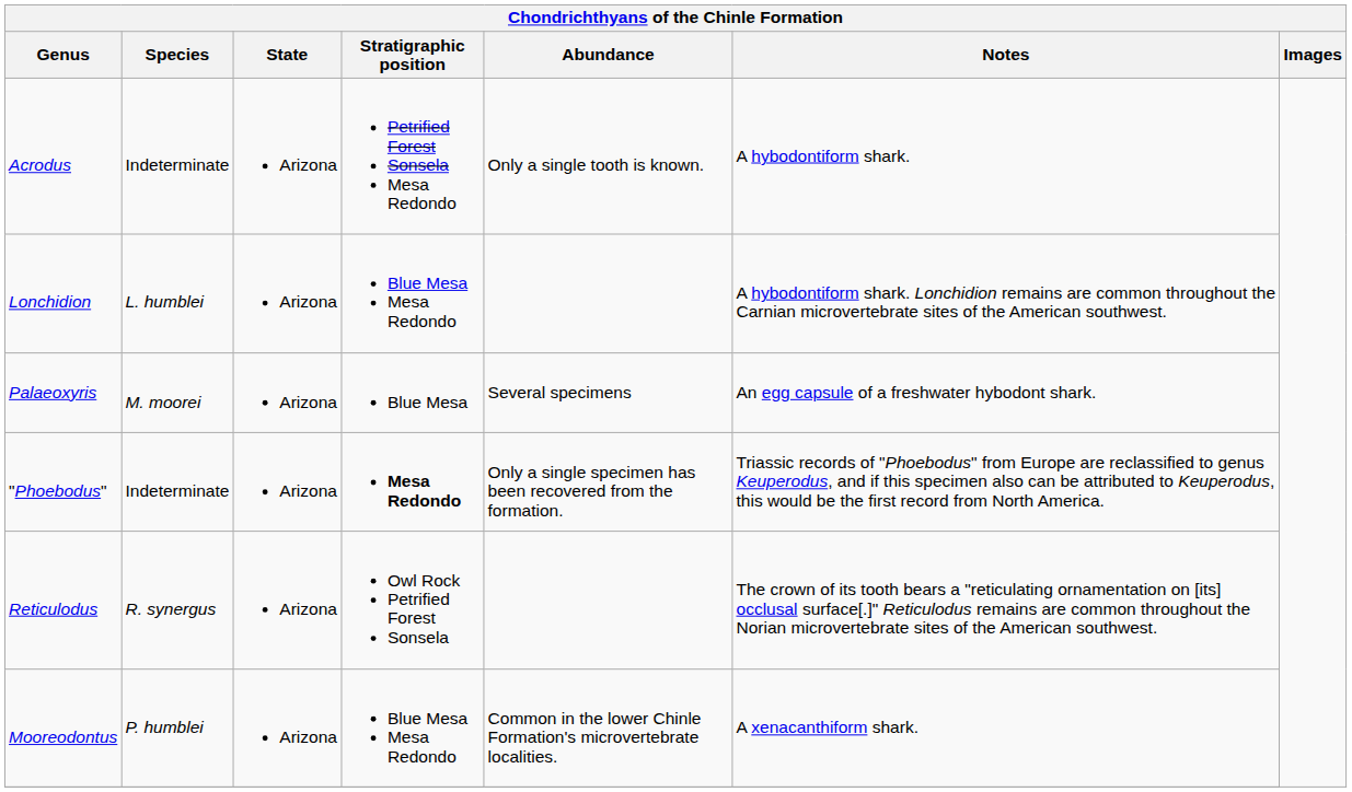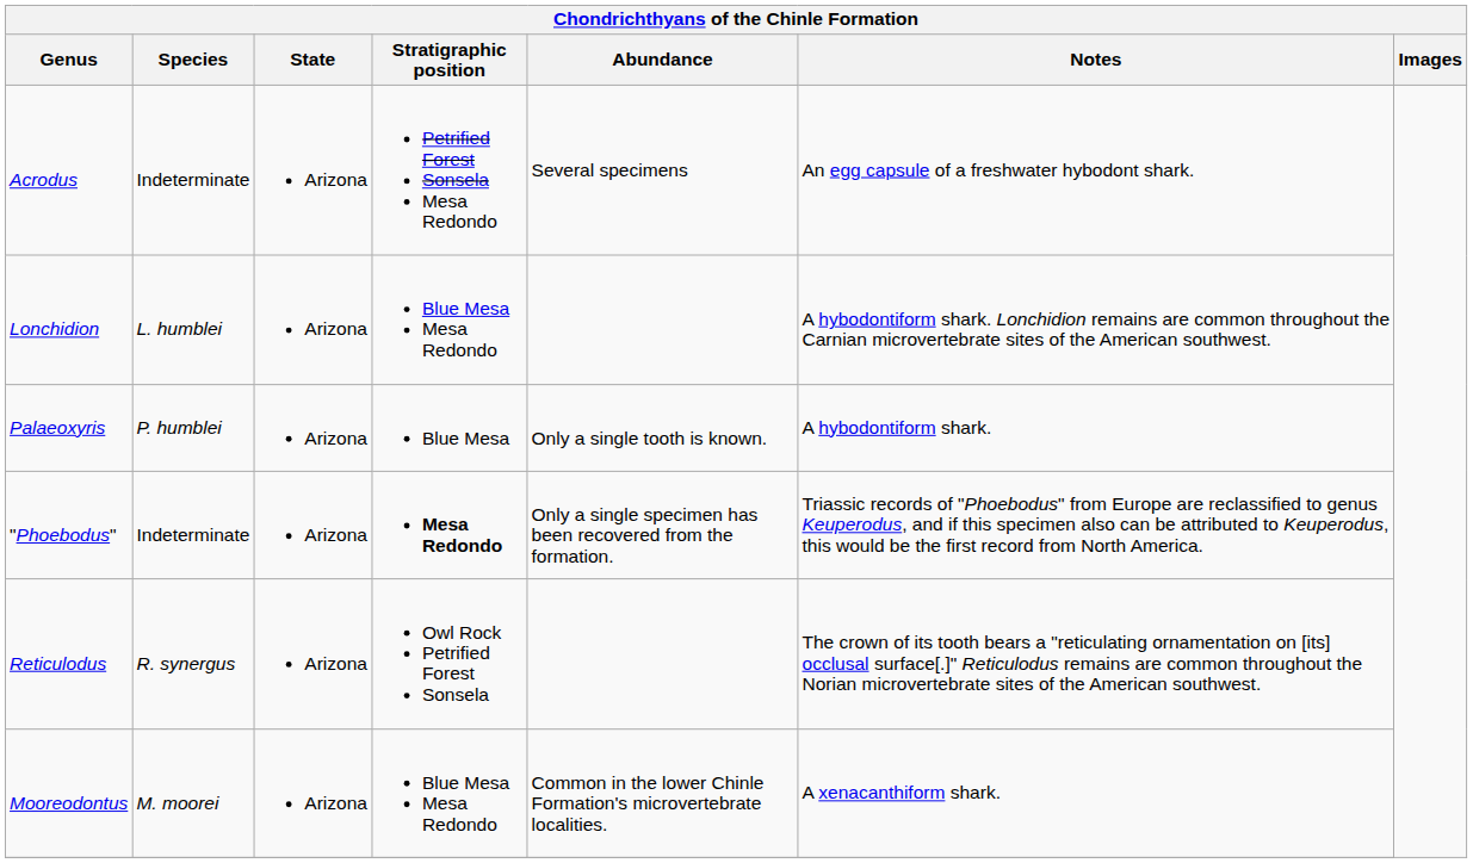 <table class="wikitable" align="center" width="100%">
 <tr>
 <th colspan="7" align="center"><strong><a href='#'>Chondrichthyans</a> of the Chinle Formation</strong></th>
 </tr>
 <tr>
 <th>Genus</th>
 <th>Species</th>
 <th>State</th>
 <th>Stratigraphic position</th>
 <th>Abundance</th>
 <th>Notes</th>
 <th>Images</th>
 </tr>
 <tr>
 <td><br><em><a href='#'>Acrodus</a></em></td>
 <td><br>Indeterminate</td>
 <td><br><ul><li>Arizona</li></ul></td>
 <td><br><ul><li><s><a href='#'>Petrified Forest</a></s></li><li><s><a href='#'>Sonsela</a></s></li><li>Mesa Redondo</li></ul></td>
-<td><br>Only a single tooth is known.</td>
-<td>A <a href='#'>hybodontiform</a> shark.</td>
+<td>Several specimens</td>
+<td>An <a href='#'>egg capsule</a> of a freshwater hybodont shark.</td>
 <td rowspan="100"></td>
 </tr>
 <tr>
 <td><br><em><a href='#'>Lonchidion</a></em></td>
 <td><br><em>L. humblei</em></td>
 <td><br><ul><li>Arizona</li></ul></td>
 <td><br><ul><li><a href='#'>Blue Mesa</a></li><li>Mesa Redondo</li></ul></td>
 <td></td>
 <td><br>A <a href='#'>hybodontiform</a> shark. <em>Lonchidion</em> remains are common throughout the Carnian microvertebrate sites of the American southwest.</td>
 </tr>
 <tr>
 <td><em><a href='#'>Palaeoxyris</a></em></td>
-<td><br><em>M. moorei</em></td>
+<td><em>P. humblei</em></td>
 <td><br><ul><li>Arizona</li></ul></td>
 <td><br><ul><li>Blue Mesa</li></ul></td>
-<td>Several specimens</td>
-<td>An <a href='#'>egg capsule</a> of a freshwater hybodont shark.</td>
+<td><br>Only a single tooth is known.</td>
+<td>A <a href='#'>hybodontiform</a> shark.</td>
 </tr>
 <tr>
 <td><br>"<em><a href='#'>Phoebodus</a></em>"</td>
 <td><br>Indeterminate</td>
 <td><br><ul><li>Arizona</li></ul></td>
 <td><strong><br><ul><li>Mesa Redondo</li></ul></strong></td>
 <td><br>Only a single specimen has been recovered from the formation.</td>
 <td>Triassic records of "<em>Phoebodus</em>" from Europe are reclassified to genus <em><a href='#'>Keuperodus</a></em>, and if this specimen also can be attributed to <em>Keuperodus</em>, this would be the first record from North America.</td>
 </tr>
 <tr>
 <td><br><em><a href='#'>Reticulodus</a></em></td>
 <td><br><em>R. synergus</em></td>
 <td><br><ul><li>Arizona</li></ul></td>
 <td><br><ul><li>Owl Rock</li><li>Petrified Forest</li><li>Sonsela</li></ul></td>
 <td></td>
 <td><br>The crown of its tooth bears a "reticulating ornamentation on [its] <a href='#'>occlusal</a> surface[.]" <em>Reticulodus</em> remains are common throughout the Norian microvertebrate sites of the American southwest.</td>
 </tr>
 <tr>
 <td><br><em><a href='#'>Mooreodontus</a></em></td>
-<td><em>P. humblei</em></td>
+<td><br><em>M. moorei</em></td>
 <td><br><ul><li>Arizona</li></ul></td>
 <td><br><ul><li>Blue Mesa</li><li>Mesa Redondo</li></ul></td>
 <td><br>Common in the lower Chinle Formation's microvertebrate localities.</td>
 <td>A <a href='#'>xenacanthiform</a> shark.</td>
 </tr>
 <tr>
 </tr>
 </table>
